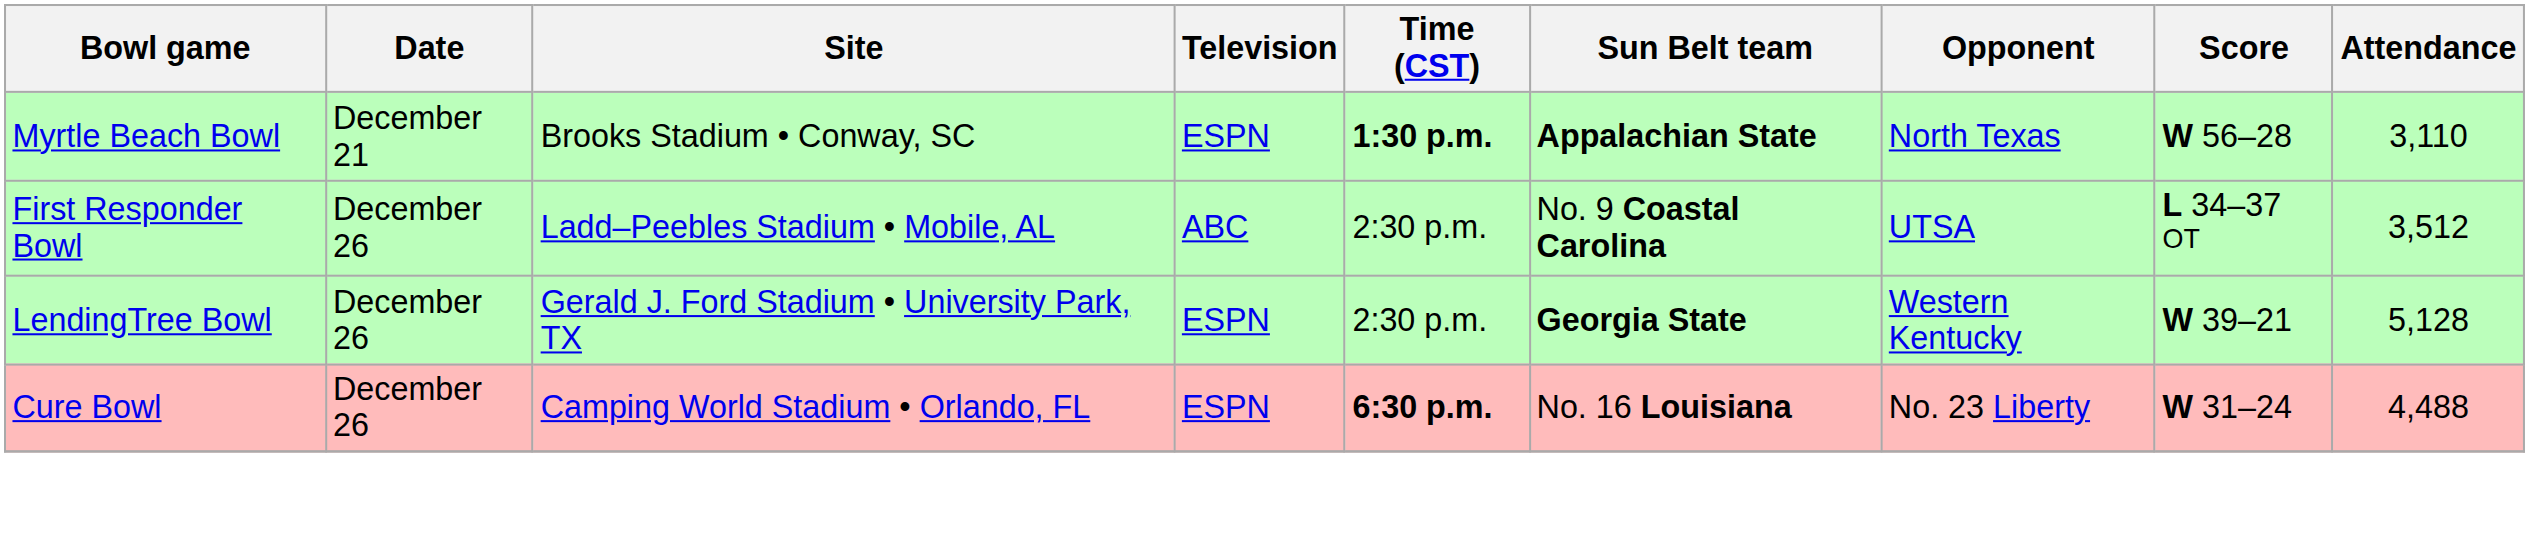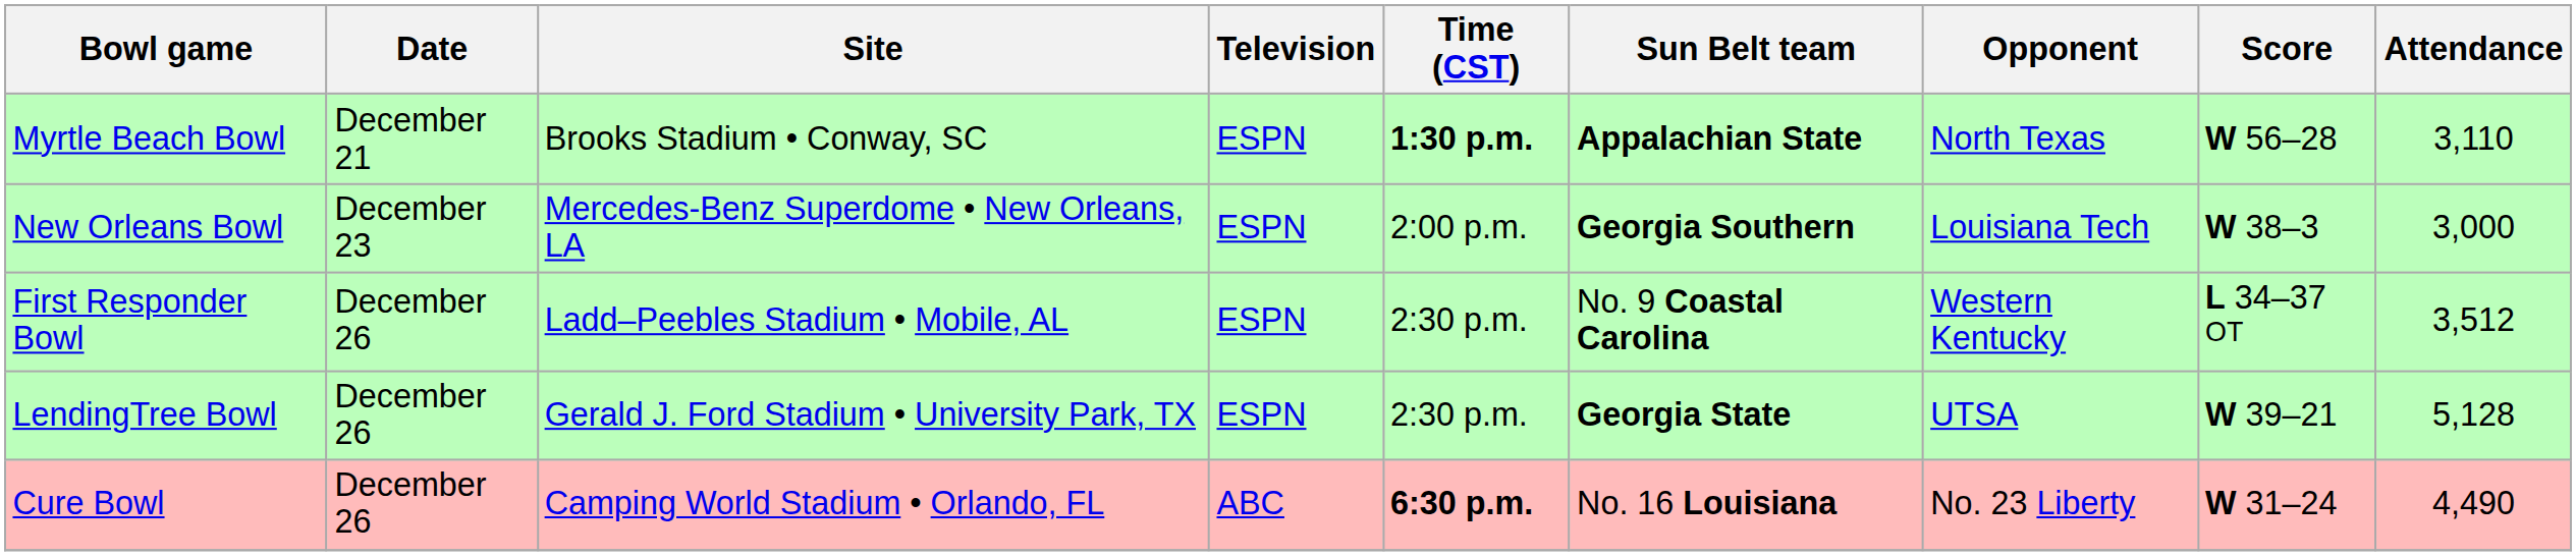 <table class="wikitable">
 <tr>
 <th>Bowl game</th>
 <th>Date</th>
 <th>Site</th>
 <th>Television</th>
 <th>Time (<a href='#'>CST</a>)</th>
 <th>Sun Belt team</th>
 <th>Opponent</th>
 <th>Score</th>
 <th>Attendance</th>
 </tr>
 <tr style="background:#bfb;">
 <td><a href='#'>Myrtle Beach Bowl</a></td>
 <td>December 21</td>
 <td>Brooks Stadium • Conway, SC</td>
 <td><a href='#'>ESPN</a></td>
 <td><strong>1:30 p.m.</strong></td>
 <td><strong>Appalachian State</strong></td>
 <td><a href='#'>North Texas</a></td>
 <td><strong>W</strong> 56–28</td>
 <td align="center">3,110</td>
 </tr>
 <tr style="background:#bfb;">
+<td><a href='#'>New Orleans Bowl</a></td>
+<td>December 23</td>
+<td><a href='#'>Mercedes-Benz Superdome</a> • <a href='#'>New Orleans, LA</a></td>
+<td><a href='#'>ESPN</a></td>
+<td>2:00 p.m.</td>
+<td><strong>Georgia Southern</strong></td>
+<td><a href='#'>Louisiana Tech</a></td>
+<td><strong>W</strong> 38–3</td>
+<td align="center">3,000</td>
+</tr>
+<tr style="background:#bfb;">
 <td><a href='#'>First Responder Bowl</a></td>
 <td>December 26</td>
 <td><a href='#'>Ladd–Peebles Stadium</a> • <a href='#'>Mobile, AL</a></td>
-<td><a href='#'>ABC</a></td>
+<td><a href='#'>ESPN</a></td>
 <td>2:30 p.m.</td>
 <td>No. 9 <strong>Coastal Carolina</strong></td>
-<td><a href='#'>UTSA</a></td>
+<td><a href='#'>Western Kentucky</a></td>
 <td><strong>L</strong> 34–37 <sup>OT</sup></td>
 <td align="center">3,512</td>
 </tr>
 <tr style="background:#bfb;">
 <td><a href='#'>LendingTree Bowl</a></td>
 <td>December 26</td>
 <td><a href='#'>Gerald J. Ford Stadium</a> • <a href='#'>University Park, TX</a></td>
 <td><a href='#'>ESPN</a></td>
 <td>2:30 p.m.</td>
 <td><strong>Georgia State</strong></td>
-<td><a href='#'>Western Kentucky</a></td>
+<td><a href='#'>UTSA</a></td>
 <td><strong>W</strong> 39–21</td>
 <td align="center">5,128</td>
 </tr>
 <tr style="background:#fbb;">
 <td><a href='#'>Cure Bowl</a></td>
 <td>December 26</td>
 <td><a href='#'>Camping World Stadium</a> • <a href='#'>Orlando, FL</a></td>
-<td><a href='#'>ESPN</a></td>
+<td><a href='#'>ABC</a></td>
 <td><strong>6:30 p.m.</strong></td>
 <td>No. 16 <strong>Louisiana</strong></td>
 <td>No. 23 <a href='#'>Liberty</a></td>
 <td><strong>W</strong> 31–24</td>
-<td align="center">4,488</td>
+<td align="center">4,490</td>
 </tr>
 <tr>
 </tr>
 </table>
